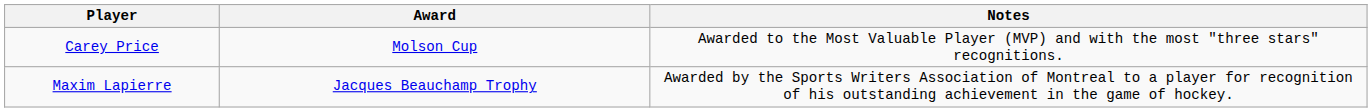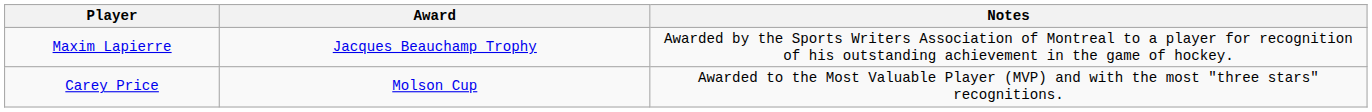 <table class="wikitable">
 <tr>
 <th width="15%">Player</th>
 <th width="30%">Award</th>
 <th width="50%">Notes</th>
 </tr>
 <tr align="center">
+<td><a href='#'>Maxim Lapierre</a></td>
+<td><a href='#'>Jacques Beauchamp Trophy</a></td>
+<td>Awarded by the Sports Writers Association of Montreal to a player for recognition of his outstanding achievement in the game of hockey.</td>
+</tr>
+<tr align="center">
 <td><a href='#'>Carey Price</a></td>
 <td><a href='#'>Molson Cup</a></td>
 <td>Awarded to the Most Valuable Player (MVP) and with the most "three stars" recognitions.</td>
 </tr>
-<tr align="center">
-<td><a href='#'>Maxim Lapierre</a></td>
-<td><a href='#'>Jacques Beauchamp Trophy</a></td>
-<td>Awarded by the Sports Writers Association of Montreal to a player for recognition of his outstanding achievement in the game of hockey.</td>
-</tr>
 </table>
